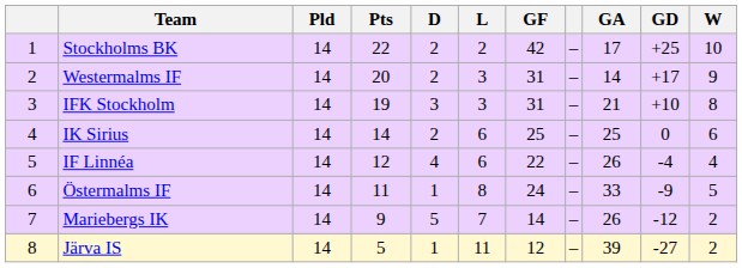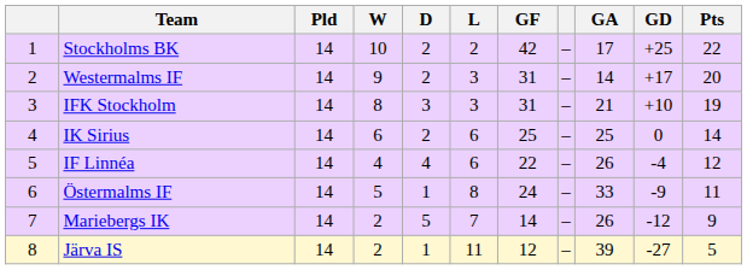 <table class="wikitable" style="text-align: center;">
 <tr>
 <th style="width: 40px;"></th>
 <th style="width: 200px;">Team</th>
 <th style="width: 45px;">Pld</th>
-<th style="width: 45px;">Pts</th>
+<th style="width: 35px;">W</th>
 <th style="width: 35px;">D</th>
 <th style="width: 35px;">L</th>
 <th style="width: 45px;">GF</th>
 <th></th>
 <th style="width: 45px;">GA</th>
 <th style="width: 35px;">GD</th>
-<th style="width: 35px;">W</th>
+<th style="width: 45px;">Pts</th>
 </tr>
 <tr style="background: #ecd1ff">
 <td>1</td>
 <td style="text-align: left;"><a href='#'>Stockholms BK</a></td>
 <td>14</td>
-<td>22</td>
+<td>10</td>
 <td>2</td>
 <td>2</td>
 <td>42</td>
 <td>–</td>
 <td>17</td>
 <td>+25</td>
-<td>10</td>
+<td>22</td>
 </tr>
 <tr style="background: #ecd1ff">
 <td>2</td>
 <td style="text-align: left;"><a href='#'>Westermalms IF</a></td>
 <td>14</td>
-<td>20</td>
+<td>9</td>
 <td>2</td>
 <td>3</td>
 <td>31</td>
 <td>–</td>
 <td>14</td>
 <td>+17</td>
-<td>9</td>
+<td>20</td>
 </tr>
 <tr style="background: #ecd1ff">
 <td>3</td>
 <td style="text-align: left;"><a href='#'>IFK Stockholm</a></td>
 <td>14</td>
-<td>19</td>
+<td>8</td>
 <td>3</td>
 <td>3</td>
 <td>31</td>
 <td>–</td>
 <td>21</td>
 <td>+10</td>
-<td>8</td>
+<td>19</td>
 </tr>
 <tr style="background: #ecd1ff">
 <td>4</td>
 <td style="text-align: left;"><a href='#'>IK Sirius</a></td>
 <td>14</td>
-<td>14</td>
+<td>6</td>
 <td>2</td>
 <td>6</td>
 <td>25</td>
 <td>–</td>
 <td>25</td>
 <td>0</td>
-<td>6</td>
+<td>14</td>
 </tr>
 <tr style="background: #ecd1ff">
 <td>5</td>
 <td style="text-align: left;"><a href='#'>IF Linnéa</a></td>
 <td>14</td>
-<td>12</td>
+<td>4</td>
 <td>4</td>
 <td>6</td>
 <td>22</td>
 <td>–</td>
 <td>26</td>
 <td>-4</td>
-<td>4</td>
+<td>12</td>
 </tr>
 <tr style="background: #ecd1ff">
 <td>6</td>
 <td style="text-align: left;"><a href='#'>Östermalms IF</a></td>
 <td>14</td>
-<td>11</td>
+<td>5</td>
 <td>1</td>
 <td>8</td>
 <td>24</td>
 <td>–</td>
 <td>33</td>
 <td>-9</td>
-<td>5</td>
+<td>11</td>
 </tr>
 <tr style="background: #ecd1ff">
 <td>7</td>
 <td style="text-align: left;"><a href='#'>Mariebergs IK</a></td>
 <td>14</td>
-<td>9</td>
+<td>2</td>
 <td>5</td>
 <td>7</td>
 <td>14</td>
 <td>–</td>
 <td>26</td>
 <td>-12</td>
-<td>2</td>
+<td>9</td>
 </tr>
 <tr style="background: #fff8d1">
 <td>8</td>
 <td style="text-align: left;"><a href='#'>Järva IS</a></td>
 <td>14</td>
-<td>5</td>
+<td>2</td>
 <td>1</td>
 <td>11</td>
 <td>12</td>
 <td>–</td>
 <td>39</td>
 <td>-27</td>
-<td>2</td>
+<td>5</td>
 </tr>
 </table>
